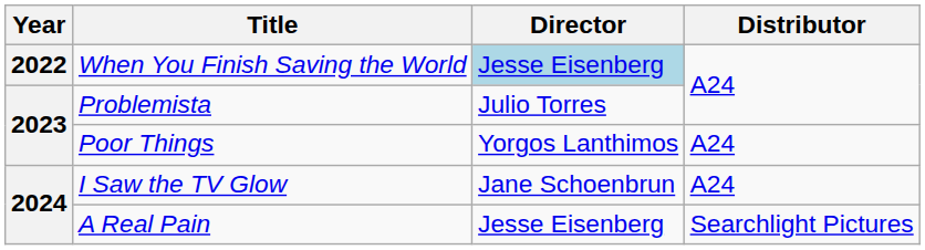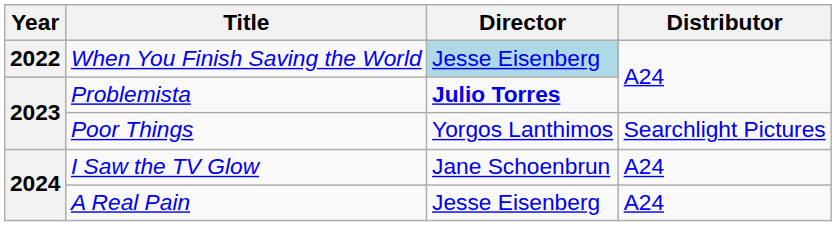 <table class="wikitable plainrowheaders sortable">
 <tr>
 <th scope="col">Year</th>
 <th scope="col">Title</th>
 <th scope="col">Director</th>
 <th scope="col">Distributor</th>
 </tr>
 <tr>
 <th scope="row">2022</th>
 <td><em><a href='#'>When You Finish Saving the World</a></em></td>
 <td style="background: lightblue;"><a href='#'>Jesse Eisenberg</a></td>
 <td rowspan="2"><a href='#'>A24</a></td>
 </tr>
 <tr>
 <th scope="row" rowspan="2">2023</th>
 <td><em><a href='#'>Problemista</a></em></td>
-<td><a href='#'>Julio Torres</a></td>
+<td><strong><a href='#'>Julio Torres</a></strong></td>
 </tr>
 <tr>
 <td><em><a href='#'>Poor Things</a></em></td>
 <td><a href='#'>Yorgos Lanthimos</a></td>
-<td><a href='#'>A24</a></td>
+<td><a href='#'>Searchlight Pictures</a></td>
 </tr>
 <tr>
 <th scope="row" rowspan="2">2024</th>
 <td><em><a href='#'>I Saw the TV Glow</a></em></td>
 <td><a href='#'>Jane Schoenbrun</a></td>
 <td><a href='#'>A24</a></td>
 </tr>
 <tr>
 <td><em><a href='#'>A Real Pain</a></em></td>
 <td><a href='#'>Jesse Eisenberg</a></td>
-<td><a href='#'>Searchlight Pictures</a></td>
+<td><a href='#'>A24</a></td>
 </tr>
 </table>
